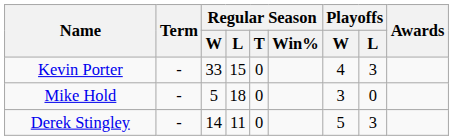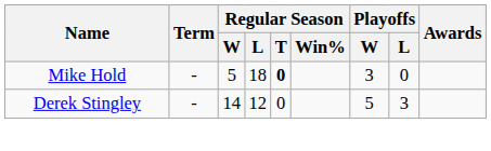 <table class="wikitable">
 <tr>
 <th rowspan="2" style="width:140px;">Name</th>
 <th rowspan="2">Term</th>
 <th colspan="4">Regular Season</th>
 <th colspan="2">Playoffs</th>
 <th rowspan="2">Awards</th>
 </tr>
 <tr>
 <th>W</th>
 <th>L</th>
 <th>T</th>
 <th>Win%</th>
 <th>W</th>
 <th>L</th>
 </tr>
 <tr>
-<td style="text-align:center;"><a href='#'>Kevin Porter</a></td>
-<td style="text-align:center;">-</td>
-<td style="text-align:center;">33</td>
-<td style="text-align:center;">15</td>
-<td style="text-align:center;">0</td>
-<td style="text-align:center;"></td>
-<td style="text-align:center;">4</td>
-<td style="text-align:center;">3</td>
-<td style="text-align:center;"></td>
-</tr>
-<tr>
 <td style="text-align:center;"><a href='#'>Mike Hold</a></td>
 <td style="text-align:center;">-</td>
 <td style="text-align:center;">5</td>
 <td style="text-align:center;">18</td>
-<td style="text-align:center;">0</td>
+<td style="text-align:center;"><strong>0</strong></td>
 <td style="text-align:center;"></td>
 <td style="text-align:center;">3</td>
 <td style="text-align:center;">0</td>
 <td style="text-align:center;"></td>
 </tr>
 <tr>
 <td style="text-align:center;"><a href='#'>Derek Stingley</a></td>
 <td style="text-align:center;">-</td>
 <td style="text-align:center;">14</td>
-<td style="text-align:center;">11</td>
+<td style="text-align:center;">12</td>
 <td style="text-align:center;">0</td>
 <td style="text-align:center;"></td>
 <td style="text-align:center;">5</td>
 <td style="text-align:center;">3</td>
 <td style="text-align:center;"></td>
 </tr>
 </table>
